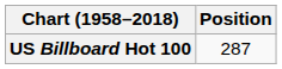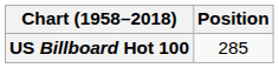 <table class="wikitable plainrowheaders">
 <tr>
 <th>Chart (1958–2018)</th>
 <th>Position</th>
 </tr>
 <tr>
 <th scope="row">US <em>Billboard</em> Hot 100</th>
-<td style="text-align:center;">287</td>
+<td style="text-align:center;">285</td>
 </tr>
 </table>
